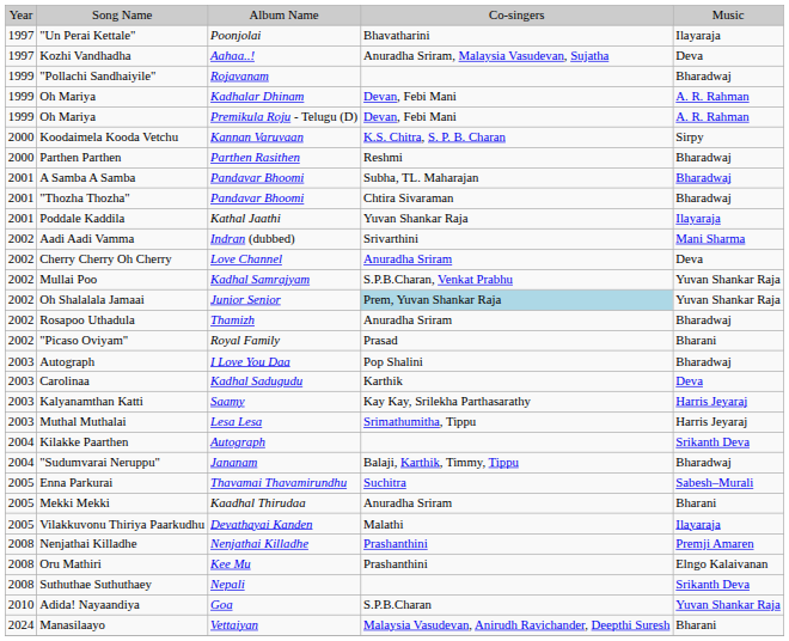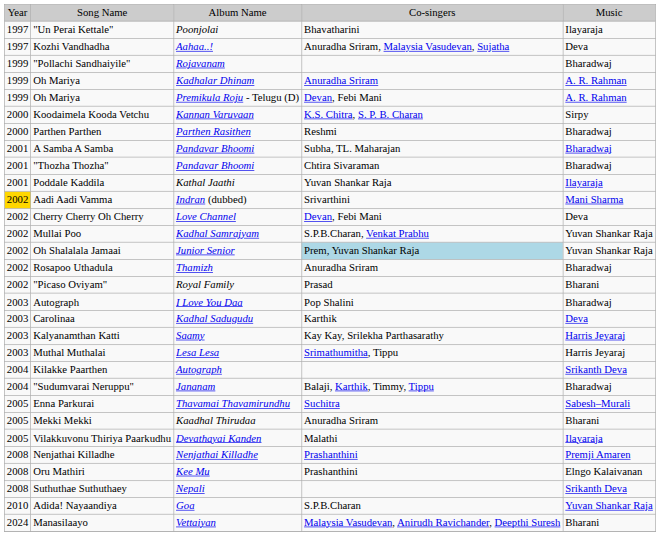 <table class="wikitable">
 <tr style="background:#ccc; text-align:center;">
 <td>Year</td>
 <td>Song Name</td>
 <td>Album Name</td>
 <td>Co-singers</td>
 <td>Music</td>
 </tr>
 <tr>
 <td>1997</td>
 <td>"Un Perai Kettale"</td>
 <td><em>Poonjolai</em></td>
 <td>Bhavatharini</td>
 <td>Ilayaraja</td>
 </tr>
 <tr>
 <td>1997</td>
 <td>Kozhi Vandhadha</td>
 <td><em><a href='#'>Aahaa..!</a></em></td>
 <td>Anuradha Sriram, <a href='#'>Malaysia Vasudevan</a>, <a href='#'>Sujatha</a></td>
 <td>Deva</td>
 </tr>
 <tr>
 <td>1999</td>
 <td>"Pollachi Sandhaiyile"</td>
 <td><em><a href='#'>Rojavanam</a></em></td>
 <td></td>
 <td>Bharadwaj</td>
 </tr>
 <tr>
 <td>1999</td>
 <td>Oh Mariya</td>
 <td><em><a href='#'>Kadhalar Dhinam</a></em></td>
-<td><a href='#'>Devan</a>, Febi Mani</td>
+<td><a href='#'>Anuradha Sriram</a></td>
 <td><a href='#'>A. R. Rahman</a></td>
 </tr>
 <tr>
 <td>1999</td>
 <td>Oh Mariya</td>
 <td><a href='#'><em>Premikula Roju</em></a> - Telugu (D)</td>
 <td><a href='#'>Devan</a>, Febi Mani</td>
 <td><a href='#'>A. R. Rahman</a></td>
 </tr>
 <tr>
 <td>2000</td>
 <td>Koodaimela Kooda Vetchu</td>
 <td><em><a href='#'>Kannan Varuvaan</a></em></td>
 <td><a href='#'>K.S. Chitra</a>, <a href='#'>S. P. B. Charan</a></td>
 <td>Sirpy</td>
 </tr>
 <tr>
 <td>2000</td>
 <td>Parthen Parthen</td>
 <td><em><a href='#'>Parthen Rasithen</a></em></td>
 <td>Reshmi</td>
 <td>Bharadwaj</td>
 </tr>
 <tr>
 <td>2001</td>
 <td>A Samba A Samba</td>
 <td><em><a href='#'>Pandavar Bhoomi</a></em></td>
 <td>Subha, TL. Maharajan</td>
 <td><a href='#'>Bharadwaj</a></td>
 </tr>
 <tr>
 <td>2001</td>
 <td>"Thozha Thozha"</td>
 <td><em><a href='#'>Pandavar Bhoomi</a></em></td>
 <td>Chtira Sivaraman</td>
 <td>Bharadwaj</td>
 </tr>
 <tr>
 <td>2001</td>
 <td>Poddale Kaddila</td>
 <td><em>Kathal Jaathi</em></td>
 <td>Yuvan Shankar Raja</td>
 <td><a href='#'>Ilayaraja</a></td>
 </tr>
 <tr>
-<td>2002</td>
+<td style="background: gold;">2002</td>
 <td>Aadi Aadi Vamma</td>
 <td><em><a href='#'>Indran</a></em> (dubbed)</td>
 <td>Srivarthini</td>
 <td><a href='#'>Mani Sharma</a></td>
 </tr>
 <tr>
 <td>2002</td>
 <td>Cherry Cherry Oh Cherry</td>
 <td><em><a href='#'>Love Channel</a></em></td>
-<td><a href='#'>Anuradha Sriram</a></td>
+<td><a href='#'>Devan</a>, Febi Mani</td>
 <td>Deva</td>
 </tr>
 <tr>
 <td>2002</td>
 <td>Mullai Poo</td>
 <td><em><a href='#'>Kadhal Samrajyam</a></em></td>
 <td>S.P.B.Charan, <a href='#'>Venkat Prabhu</a></td>
 <td>Yuvan Shankar Raja</td>
 </tr>
 <tr>
 <td>2002</td>
 <td>Oh Shalalala Jamaai</td>
 <td><em><a href='#'>Junior Senior</a></em></td>
 <td style="background: lightblue;">Prem, Yuvan Shankar Raja</td>
 <td>Yuvan Shankar Raja</td>
 </tr>
 <tr>
 <td>2002</td>
 <td>Rosapoo Uthadula</td>
 <td><em><a href='#'>Thamizh</a></em></td>
 <td>Anuradha Sriram</td>
 <td>Bharadwaj</td>
 </tr>
 <tr>
 <td>2002</td>
 <td>"Picaso Oviyam"</td>
 <td><em>Royal Family</em></td>
 <td>Prasad</td>
 <td>Bharani</td>
 </tr>
 <tr>
 <td>2003</td>
 <td>Autograph</td>
 <td><em><a href='#'>I Love You Daa</a></em></td>
 <td>Pop Shalini</td>
 <td>Bharadwaj</td>
 </tr>
 <tr>
 <td>2003</td>
 <td>Carolinaa</td>
 <td><em><a href='#'>Kadhal Sadugudu</a></em></td>
 <td>Karthik</td>
 <td><a href='#'>Deva</a></td>
 </tr>
 <tr>
 <td>2003</td>
 <td>Kalyanamthan Katti</td>
 <td><em><a href='#'>Saamy</a></em></td>
 <td>Kay Kay, Srilekha Parthasarathy</td>
 <td><a href='#'>Harris Jeyaraj</a></td>
 </tr>
 <tr>
 <td>2003</td>
 <td>Muthal Muthalai</td>
 <td><em><a href='#'>Lesa Lesa</a></em></td>
 <td><a href='#'>Srimathumitha</a>, Tippu</td>
 <td>Harris Jeyaraj</td>
 </tr>
 <tr>
 <td>2004</td>
 <td>Kilakke Paarthen</td>
 <td><em><a href='#'>Autograph</a></em></td>
 <td></td>
 <td><a href='#'>Srikanth Deva</a></td>
 </tr>
 <tr>
 <td>2004</td>
 <td>"Sudumvarai Neruppu"</td>
 <td><em><a href='#'>Jananam</a></em></td>
 <td>Balaji, <a href='#'>Karthik</a>, Timmy, <a href='#'>Tippu</a></td>
 <td>Bharadwaj</td>
 </tr>
 <tr>
 <td>2005</td>
 <td>Enna Parkurai</td>
 <td><em><a href='#'>Thavamai Thavamirundhu</a></em></td>
 <td><a href='#'>Suchitra</a></td>
 <td><a href='#'>Sabesh–Murali</a></td>
 </tr>
 <tr>
 <td>2005</td>
 <td>Mekki Mekki</td>
 <td><em>Kaadhal Thirudaa</em></td>
 <td>Anuradha Sriram</td>
 <td>Bharani</td>
 </tr>
 <tr>
 <td>2005</td>
 <td>Vilakkuvonu Thiriya Paarkudhu</td>
 <td><em><a href='#'>Devathayai Kanden</a></em></td>
 <td>Malathi</td>
 <td><a href='#'>Ilayaraja</a></td>
 </tr>
 <tr>
 <td>2008</td>
 <td>Nenjathai Killadhe</td>
 <td><em><a href='#'>Nenjathai Killadhe</a></em></td>
 <td><a href='#'>Prashanthini</a></td>
 <td><a href='#'>Premji Amaren</a></td>
 </tr>
 <tr>
 <td>2008</td>
 <td>Oru Mathiri</td>
 <td><em><a href='#'>Kee Mu</a></em></td>
 <td>Prashanthini</td>
 <td>Elngo Kalaivanan</td>
 </tr>
 <tr>
 <td>2008</td>
 <td>Suthuthae Suthuthaey</td>
 <td><em><a href='#'>Nepali</a></em></td>
 <td></td>
 <td><a href='#'>Srikanth Deva</a></td>
 </tr>
 <tr>
 <td>2010</td>
 <td>Adida! Nayaandiya</td>
 <td><em><a href='#'>Goa</a></em></td>
 <td>S.P.B.Charan</td>
 <td><a href='#'>Yuvan Shankar Raja</a></td>
 </tr>
 <tr>
 <td>2024</td>
 <td>Manasilaayo</td>
 <td><em><a href='#'>Vettaiyan</a></em></td>
 <td><a href='#'>Malaysia Vasudevan</a>, <a href='#'>Anirudh Ravichander</a>, <a href='#'>Deepthi Suresh</a></td>
 <td>Bharani</td>
 </tr>
 <tr>
 </tr>
 </table>
